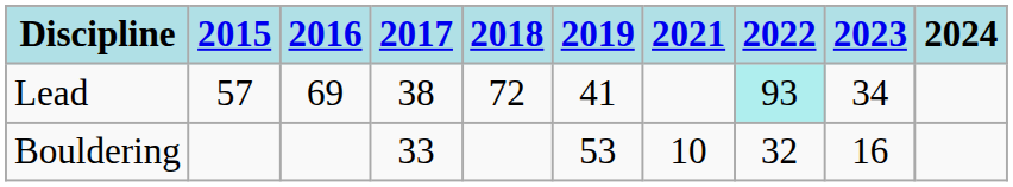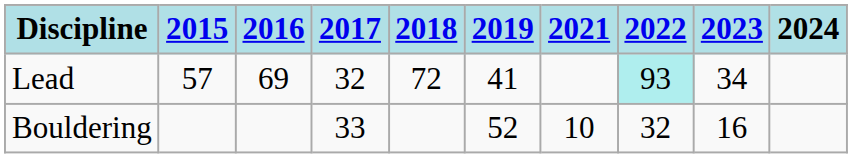 <table class="wikitable" style="text-align: center">
 <tr>
 <th style="background: #b0e0e6;">Discipline</th>
 <th style="background: #b0e0e6"><a href='#'>2015</a></th>
 <th style="background: #b0e0e6"><a href='#'>2016</a></th>
 <th style="background: #b0e0e6"><a href='#'>2017</a></th>
 <th style="background: #b0e0e6"><a href='#'>2018</a></th>
 <th style="background: #b0e0e6"><a href='#'>2019</a></th>
 <th style="background: #b0e0e6"><a href='#'>2021</a></th>
 <th style="background: #b0e0e6"><a href='#'>2022</a></th>
 <th style="background: #b0e0e6"><a href='#'>2023</a></th>
 <th style="background: #b0e0e6">2024</th>
 </tr>
 <tr>
 <td align="left">Lead</td>
 <td>57</td>
 <td>69</td>
-<td>38</td>
+<td>32</td>
 <td>72</td>
 <td>41</td>
 <td></td>
 <td style="background: paleturquoise;">93</td>
 <td>34</td>
 <td></td>
 </tr>
 <tr>
 <td align="left">Bouldering</td>
 <td></td>
 <td></td>
 <td>33</td>
 <td></td>
-<td>53</td>
+<td>52</td>
 <td>10</td>
 <td>32</td>
 <td>16</td>
 <td></td>
 </tr>
 </table>
